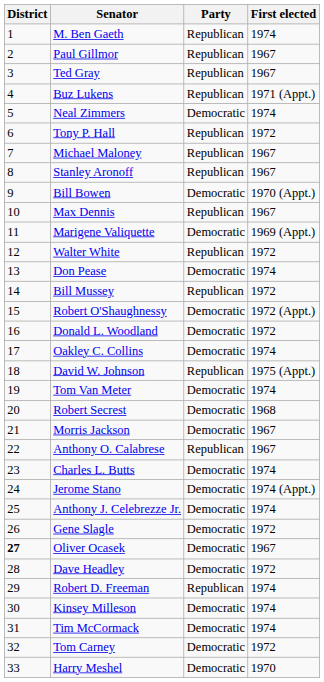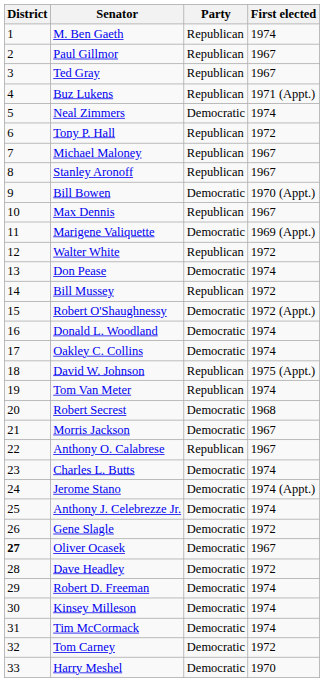 <table class="wikitable sortable">
 <tr>
 <th>District</th>
 <th>Senator</th>
 <th>Party</th>
 <th>First elected</th>
 </tr>
 <tr>
 <td>1</td>
 <td><a href='#'>M. Ben Gaeth</a></td>
 <td>Republican</td>
 <td>1974</td>
 </tr>
 <tr>
 <td>2</td>
 <td><a href='#'>Paul Gillmor</a></td>
 <td>Republican</td>
 <td>1967</td>
 </tr>
 <tr>
 <td>3</td>
 <td><a href='#'>Ted Gray</a></td>
 <td>Republican</td>
 <td>1967</td>
 </tr>
 <tr>
 <td>4</td>
 <td><a href='#'>Buz Lukens</a></td>
 <td>Republican</td>
 <td>1971 (Appt.)</td>
 </tr>
 <tr>
 <td>5</td>
 <td><a href='#'>Neal Zimmers</a></td>
 <td>Democratic</td>
 <td>1974</td>
 </tr>
 <tr>
 <td>6</td>
 <td><a href='#'>Tony P. Hall</a></td>
 <td>Republican</td>
 <td>1972</td>
 </tr>
 <tr>
 <td>7</td>
 <td><a href='#'>Michael Maloney</a></td>
 <td>Republican</td>
 <td>1967</td>
 </tr>
 <tr>
 <td>8</td>
 <td><a href='#'>Stanley Aronoff</a></td>
 <td>Republican</td>
 <td>1967</td>
 </tr>
 <tr>
 <td>9</td>
 <td><a href='#'>Bill Bowen</a></td>
 <td>Democratic</td>
 <td>1970 (Appt.)</td>
 </tr>
 <tr>
 <td>10</td>
 <td><a href='#'>Max Dennis</a></td>
 <td>Republican</td>
 <td>1967</td>
 </tr>
 <tr>
 <td>11</td>
 <td><a href='#'>Marigene Valiquette</a></td>
 <td>Democratic</td>
 <td>1969 (Appt.)</td>
 </tr>
 <tr>
 <td>12</td>
 <td><a href='#'>Walter White</a></td>
 <td>Republican</td>
 <td>1972</td>
 </tr>
 <tr>
 <td>13</td>
 <td><a href='#'>Don Pease</a></td>
 <td>Democratic</td>
 <td>1974</td>
 </tr>
 <tr>
 <td>14</td>
 <td><a href='#'>Bill Mussey</a></td>
 <td>Republican</td>
 <td>1972</td>
 </tr>
 <tr>
 <td>15</td>
 <td><a href='#'>Robert O'Shaughnessy</a></td>
 <td>Democratic</td>
 <td>1972 (Appt.)</td>
 </tr>
 <tr>
 <td>16</td>
 <td><a href='#'>Donald L. Woodland</a></td>
 <td>Democratic</td>
-<td>1972</td>
+<td>1974</td>
 </tr>
 <tr>
 <td>17</td>
 <td><a href='#'>Oakley C. Collins</a></td>
 <td>Democratic</td>
 <td>1974</td>
 </tr>
 <tr>
 <td>18</td>
 <td><a href='#'>David W. Johnson</a></td>
 <td>Republican</td>
 <td>1975 (Appt.)</td>
 </tr>
 <tr>
 <td>19</td>
 <td><a href='#'>Tom Van Meter</a></td>
-<td>Democratic</td>
+<td>Republican</td>
 <td>1974</td>
 </tr>
 <tr>
 <td>20</td>
 <td><a href='#'>Robert Secrest</a></td>
 <td>Democratic</td>
 <td>1968</td>
 </tr>
 <tr>
 <td>21</td>
 <td><a href='#'>Morris Jackson</a></td>
 <td>Democratic</td>
 <td>1967</td>
 </tr>
 <tr>
 <td>22</td>
 <td><a href='#'>Anthony O. Calabrese</a></td>
 <td>Republican</td>
 <td>1967</td>
 </tr>
 <tr>
 <td>23</td>
 <td><a href='#'>Charles L. Butts</a></td>
 <td>Democratic</td>
 <td>1974</td>
 </tr>
 <tr>
 <td>24</td>
 <td><a href='#'>Jerome Stano</a></td>
 <td>Democratic</td>
 <td>1974 (Appt.)</td>
 </tr>
 <tr>
 <td>25</td>
 <td><a href='#'>Anthony J. Celebrezze Jr.</a></td>
 <td>Democratic</td>
 <td>1974</td>
 </tr>
 <tr>
 <td>26</td>
 <td><a href='#'>Gene Slagle</a></td>
 <td>Democratic</td>
 <td>1972</td>
 </tr>
 <tr>
 <td><strong>27</strong></td>
 <td><a href='#'>Oliver Ocasek</a></td>
 <td>Democratic</td>
 <td>1967</td>
 </tr>
 <tr>
 <td>28</td>
 <td><a href='#'>Dave Headley</a></td>
 <td>Democratic</td>
 <td>1972</td>
 </tr>
 <tr>
 <td>29</td>
 <td><a href='#'>Robert D. Freeman</a></td>
-<td>Republican</td>
+<td>Democratic</td>
 <td>1974</td>
 </tr>
 <tr>
 <td>30</td>
 <td><a href='#'>Kinsey Milleson</a></td>
 <td>Democratic</td>
 <td>1974</td>
 </tr>
 <tr>
 <td>31</td>
 <td><a href='#'>Tim McCormack</a></td>
 <td>Democratic</td>
 <td>1974</td>
 </tr>
 <tr>
 <td>32</td>
 <td><a href='#'>Tom Carney</a></td>
 <td>Democratic</td>
 <td>1972</td>
 </tr>
 <tr>
 <td>33</td>
 <td><a href='#'>Harry Meshel</a></td>
 <td>Democratic</td>
 <td>1970</td>
 </tr>
 </table>
